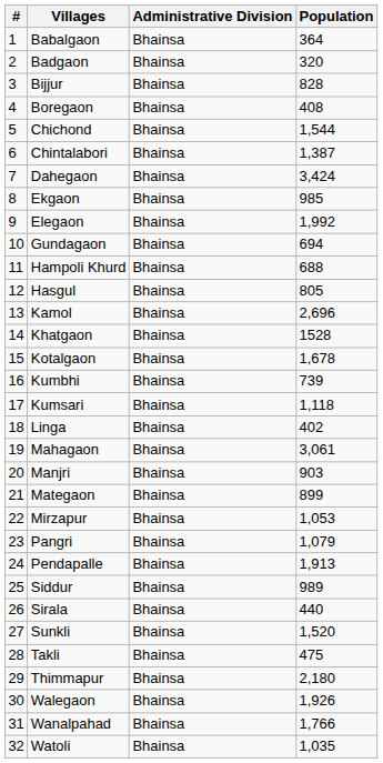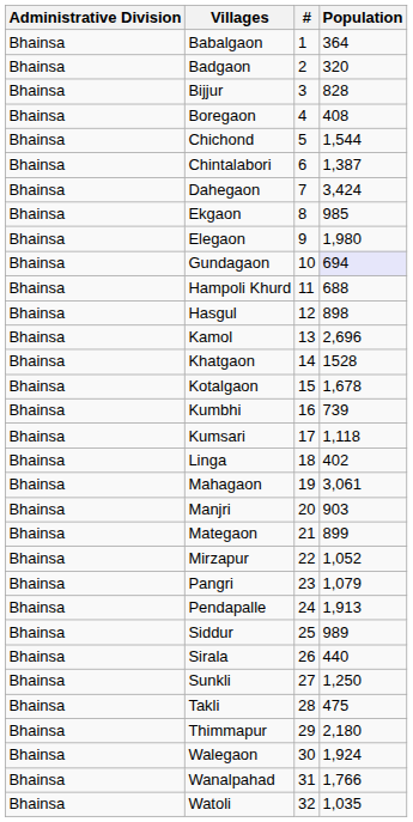 <table class="wikitable sortable">
 <tr>
+<th>Administrative Division</th>
+<th>Villages</th>
 <th>#</th>
-<th>Villages</th>
-<th>Administrative Division</th>
 <th>Population</th>
 </tr>
 <tr>
+<td>Bhainsa</td>
+<td>Babalgaon</td>
 <td>1</td>
-<td>Babalgaon</td>
-<td>Bhainsa</td>
 <td>364</td>
 </tr>
 <tr>
+<td>Bhainsa</td>
+<td>Badgaon</td>
 <td>2</td>
-<td>Badgaon</td>
-<td>Bhainsa</td>
 <td>320</td>
 </tr>
 <tr>
+<td>Bhainsa</td>
+<td>Bijjur</td>
 <td>3</td>
-<td>Bijjur</td>
-<td>Bhainsa</td>
 <td>828</td>
 </tr>
 <tr>
+<td>Bhainsa</td>
+<td>Boregaon</td>
 <td>4</td>
-<td>Boregaon</td>
-<td>Bhainsa</td>
 <td>408</td>
 </tr>
 <tr>
+<td>Bhainsa</td>
+<td>Chichond</td>
 <td>5</td>
-<td>Chichond</td>
-<td>Bhainsa</td>
 <td>1,544</td>
 </tr>
 <tr>
+<td>Bhainsa</td>
+<td>Chintalabori</td>
 <td>6</td>
-<td>Chintalabori</td>
-<td>Bhainsa</td>
 <td>1,387</td>
 </tr>
 <tr>
+<td>Bhainsa</td>
+<td>Dahegaon</td>
 <td>7</td>
-<td>Dahegaon</td>
-<td>Bhainsa</td>
 <td>3,424</td>
 </tr>
 <tr>
+<td>Bhainsa</td>
+<td>Ekgaon</td>
 <td>8</td>
-<td>Ekgaon</td>
-<td>Bhainsa</td>
 <td>985</td>
 </tr>
 <tr>
+<td>Bhainsa</td>
+<td>Elegaon</td>
 <td>9</td>
-<td>Elegaon</td>
-<td>Bhainsa</td>
-<td>1,992</td>
+<td>1,980</td>
 </tr>
 <tr>
+<td>Bhainsa</td>
+<td>Gundagaon</td>
 <td>10</td>
-<td>Gundagaon</td>
-<td>Bhainsa</td>
-<td>694</td>
+<td style="background: lavender;">694</td>
 </tr>
 <tr>
+<td>Bhainsa</td>
+<td>Hampoli Khurd</td>
 <td>11</td>
-<td>Hampoli Khurd</td>
-<td>Bhainsa</td>
 <td>688</td>
 </tr>
 <tr>
+<td>Bhainsa</td>
+<td>Hasgul</td>
 <td>12</td>
-<td>Hasgul</td>
-<td>Bhainsa</td>
-<td>805</td>
+<td>898</td>
 </tr>
 <tr>
+<td>Bhainsa</td>
+<td>Kamol</td>
 <td>13</td>
-<td>Kamol</td>
-<td>Bhainsa</td>
 <td>2,696</td>
 </tr>
 <tr>
+<td>Bhainsa</td>
+<td>Khatgaon</td>
 <td>14</td>
-<td>Khatgaon</td>
-<td>Bhainsa</td>
 <td>1528</td>
 </tr>
 <tr>
+<td>Bhainsa</td>
+<td>Kotalgaon</td>
 <td>15</td>
-<td>Kotalgaon</td>
-<td>Bhainsa</td>
 <td>1,678</td>
 </tr>
 <tr>
+<td>Bhainsa</td>
+<td>Kumbhi</td>
 <td>16</td>
-<td>Kumbhi</td>
-<td>Bhainsa</td>
 <td>739</td>
 </tr>
 <tr>
+<td>Bhainsa</td>
+<td>Kumsari</td>
 <td>17</td>
-<td>Kumsari</td>
-<td>Bhainsa</td>
 <td>1,118</td>
 </tr>
 <tr>
+<td>Bhainsa</td>
+<td>Linga</td>
 <td>18</td>
-<td>Linga</td>
-<td>Bhainsa</td>
 <td>402</td>
 </tr>
 <tr>
+<td>Bhainsa</td>
+<td>Mahagaon</td>
 <td>19</td>
-<td>Mahagaon</td>
-<td>Bhainsa</td>
 <td>3,061</td>
 </tr>
 <tr>
+<td>Bhainsa</td>
+<td>Manjri</td>
 <td>20</td>
-<td>Manjri</td>
-<td>Bhainsa</td>
 <td>903</td>
 </tr>
 <tr>
+<td>Bhainsa</td>
+<td>Mategaon</td>
 <td>21</td>
-<td>Mategaon</td>
-<td>Bhainsa</td>
 <td>899</td>
 </tr>
 <tr>
+<td>Bhainsa</td>
+<td>Mirzapur</td>
 <td>22</td>
-<td>Mirzapur</td>
-<td>Bhainsa</td>
-<td>1,053</td>
+<td>1,052</td>
 </tr>
 <tr>
+<td>Bhainsa</td>
+<td>Pangri</td>
 <td>23</td>
-<td>Pangri</td>
-<td>Bhainsa</td>
 <td>1,079</td>
 </tr>
 <tr>
+<td>Bhainsa</td>
+<td>Pendapalle</td>
 <td>24</td>
-<td>Pendapalle</td>
-<td>Bhainsa</td>
 <td>1,913</td>
 </tr>
 <tr>
+<td>Bhainsa</td>
+<td>Siddur</td>
 <td>25</td>
-<td>Siddur</td>
-<td>Bhainsa</td>
 <td>989</td>
 </tr>
 <tr>
+<td>Bhainsa</td>
+<td>Sirala</td>
 <td>26</td>
-<td>Sirala</td>
-<td>Bhainsa</td>
 <td>440</td>
 </tr>
 <tr>
+<td>Bhainsa</td>
+<td>Sunkli</td>
 <td>27</td>
-<td>Sunkli</td>
-<td>Bhainsa</td>
-<td>1,520</td>
+<td>1,250</td>
 </tr>
 <tr>
+<td>Bhainsa</td>
+<td>Takli</td>
 <td>28</td>
-<td>Takli</td>
-<td>Bhainsa</td>
 <td>475</td>
 </tr>
 <tr>
+<td>Bhainsa</td>
+<td>Thimmapur</td>
 <td>29</td>
-<td>Thimmapur</td>
-<td>Bhainsa</td>
 <td>2,180</td>
 </tr>
 <tr>
+<td>Bhainsa</td>
+<td>Walegaon</td>
 <td>30</td>
-<td>Walegaon</td>
-<td>Bhainsa</td>
-<td>1,926</td>
+<td>1,924</td>
 </tr>
 <tr>
+<td>Bhainsa</td>
+<td>Wanalpahad</td>
 <td>31</td>
-<td>Wanalpahad</td>
-<td>Bhainsa</td>
 <td>1,766</td>
 </tr>
 <tr>
+<td>Bhainsa</td>
+<td>Watoli</td>
 <td>32</td>
-<td>Watoli</td>
-<td>Bhainsa</td>
 <td>1,035</td>
 </tr>
 </table>
